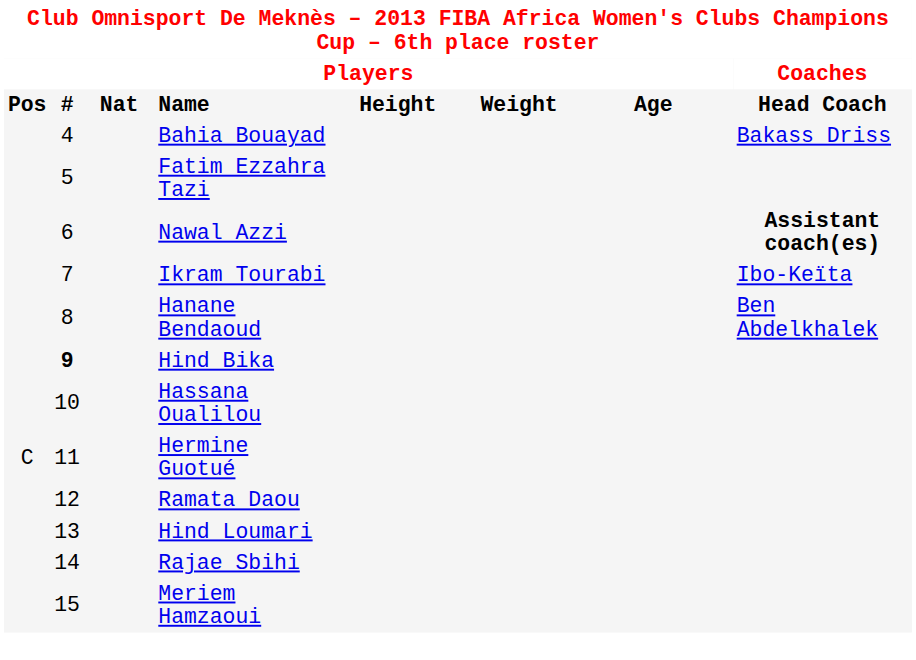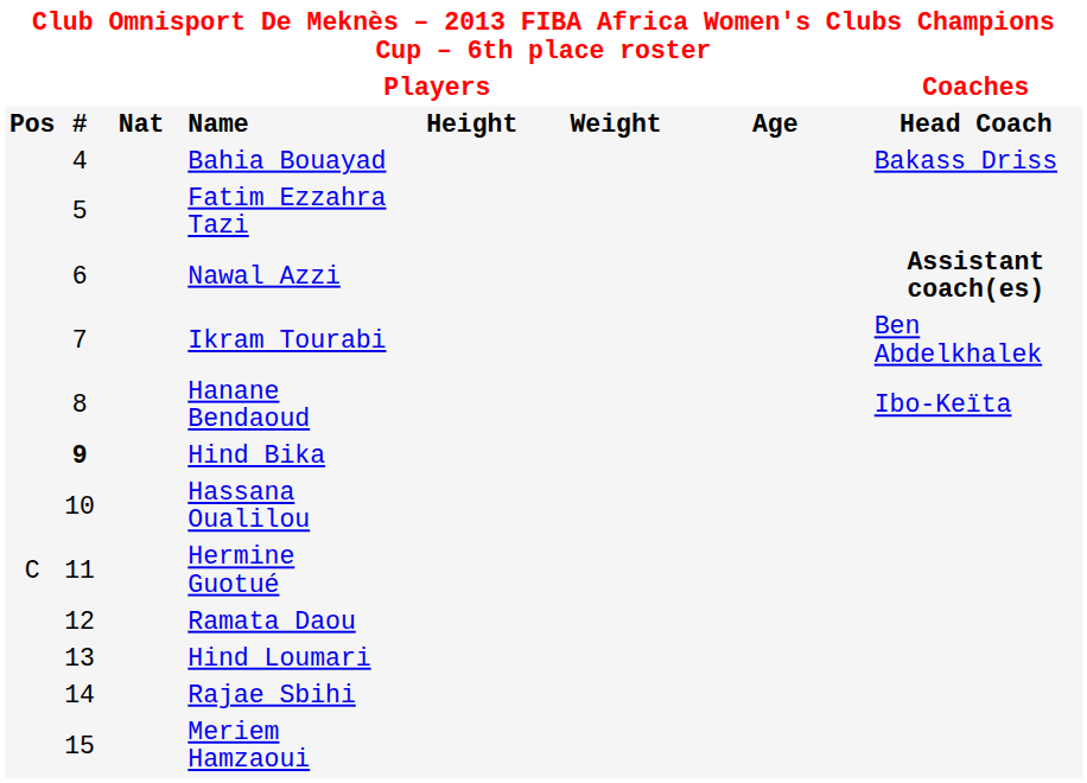 <table border=0 cellpadding=2 cellspacing=0  |- bgcolor=#f5f5f5 style="text-align:center; font-size:85%;" width=75%>
 <tr>
 <td colspan="8" style="background: white; color: red"><strong>Club Omnisport De Meknès – 2013 FIBA Africa Women's Clubs Champions Cup – 6th place roster</strong></td>
 </tr>
 <tr>
 <td colspan="7" style="background: white; color: red"><strong>Players</strong></td>
 <td style="background: white; color: red"><strong>Coaches</strong></td>
 </tr>
 <tr style="background=#f5f5f5; color: black">
 <th width=5px>Pos</th>
 <th width=5px>#</th>
 <th width=50px>Nat</th>
 <th width=135px align=left>Name</th>
 <th width=100px>Height</th>
 <th width=70px>Weight</th>
 <th width=160px>Age</th>
 <th width=110px>Head Coach</th>
 </tr>
 <tr>
 <td></td>
 <td>4</td>
 <td></td>
 <td align=left><a href='#'>Bahia Bouayad</a></td>
 <td></td>
 <td></td>
 <td></td>
 <td align=left> <a href='#'>Bakass Driss</a></td>
 </tr>
 <tr>
 <td></td>
 <td>5</td>
 <td></td>
 <td align=left><a href='#'>Fatim Ezzahra Tazi</a></td>
 <td></td>
 <td></td>
 <td></td>
 </tr>
 <tr>
 <td></td>
 <td>6</td>
 <td></td>
 <td align=left><a href='#'>Nawal Azzi</a></td>
 <td></td>
 <td></td>
 <td></td>
 <td><strong>Assistant coach(es)</strong></td>
 </tr>
 <tr>
 <td></td>
 <td>7</td>
 <td></td>
 <td align=left><a href='#'>Ikram Tourabi</a></td>
 <td></td>
 <td></td>
 <td></td>
-<td align=left> <a href='#'>Ibo-Keïta</a></td>
+<td align=left> <a href='#'>Ben Abdelkhalek</a></td>
 </tr>
 <tr>
 <td></td>
 <td>8</td>
 <td></td>
 <td align=left><a href='#'>Hanane Bendaoud</a></td>
 <td></td>
 <td></td>
 <td></td>
-<td align=left> <a href='#'>Ben Abdelkhalek</a></td>
+<td align=left> <a href='#'>Ibo-Keïta</a></td>
 </tr>
 <tr>
 <td></td>
 <td><strong>9</strong></td>
 <td></td>
 <td align=left><a href='#'>Hind Bika</a></td>
 <td></td>
 <td></td>
 <td></td>
 </tr>
 <tr>
 <td></td>
 <td>10</td>
 <td></td>
 <td align=left><a href='#'>Hassana Oualilou</a></td>
 <td></td>
 <td></td>
 <td></td>
 </tr>
 <tr>
 <td>C</td>
 <td>11</td>
 <td></td>
 <td align=left><a href='#'>Hermine Guotué</a></td>
 <td><span></span></td>
 <td></td>
 <td><span></span></td>
 </tr>
 <tr>
 <td></td>
 <td>12</td>
 <td></td>
 <td align=left><a href='#'>Ramata Daou</a></td>
 <td></td>
 <td></td>
 <td></td>
 </tr>
 <tr>
 <td></td>
 <td>13</td>
 <td></td>
 <td align=left><a href='#'>Hind Loumari</a></td>
 <td></td>
 <td></td>
 <td></td>
 </tr>
 <tr>
 <td></td>
 <td>14</td>
 <td></td>
 <td align=left><a href='#'>Rajae Sbihi</a></td>
 <td></td>
 <td></td>
 <td></td>
 </tr>
 <tr>
 <td></td>
 <td>15</td>
 <td></td>
 <td align=left><a href='#'>Meriem Hamzaoui</a></td>
 <td></td>
 <td></td>
 <td></td>
 </tr>
 </table>
